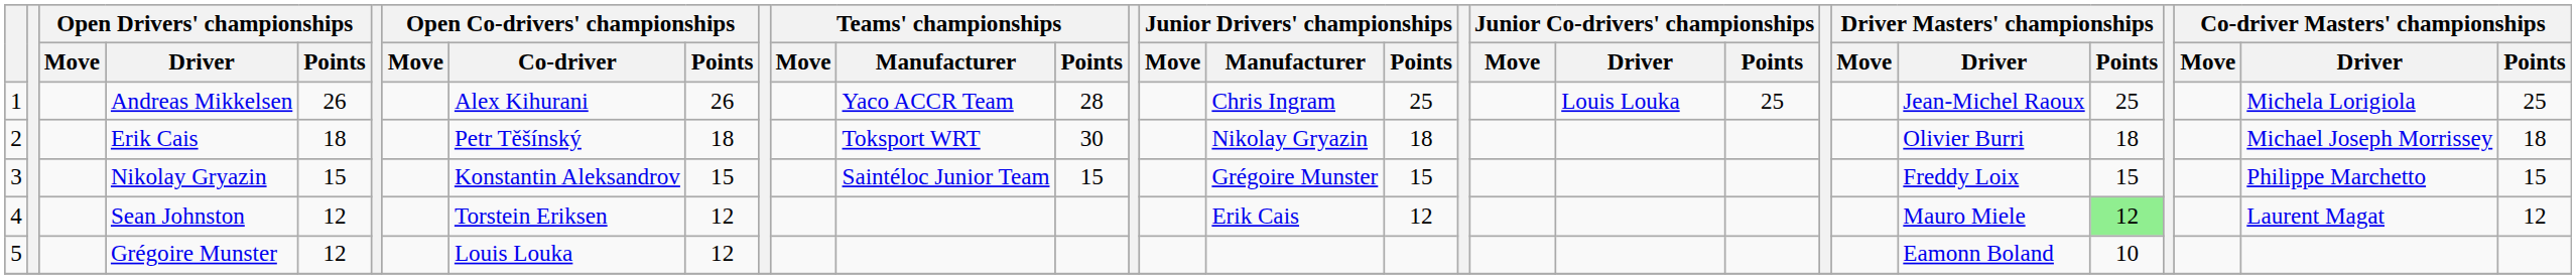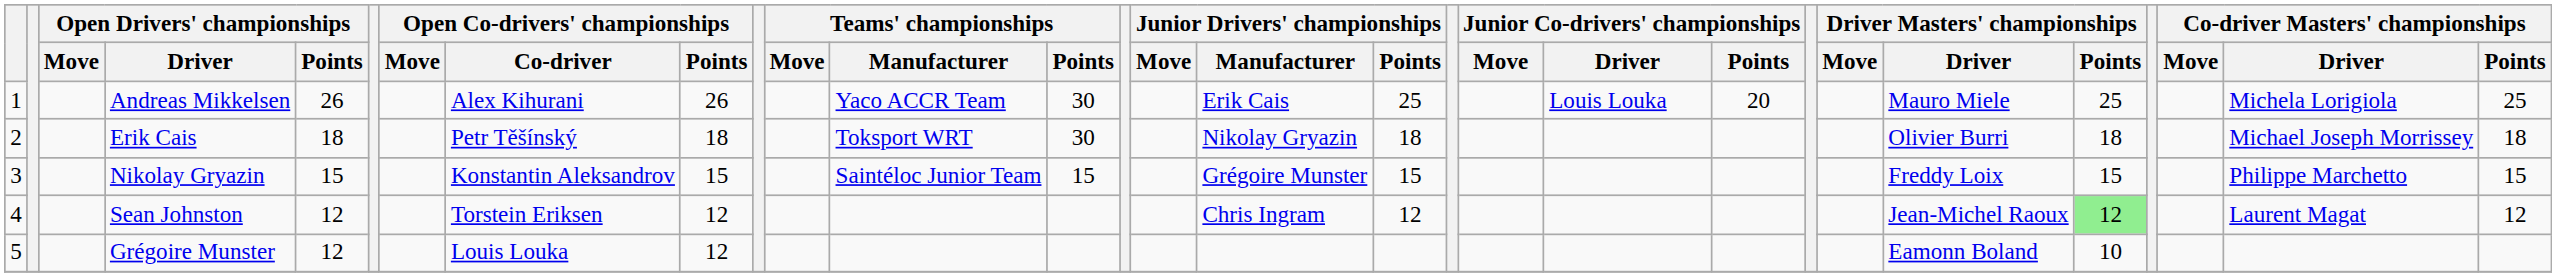 <table class="wikitable" style="font-size:85%;">
 <tr>
 <th rowspan="2"></th>
 <th rowspan="7" style="width:5px;"></th>
 <th colspan="3" nowrap>Open Drivers' championships</th>
 <th rowspan="7" style="width:5px;"></th>
 <th colspan="3" nowrap>Open Co-drivers' championships</th>
 <th rowspan="7" style="width:5px;"></th>
 <th colspan="3" nowrap>Teams' championships</th>
 <th rowspan="7" style="width:5px;"></th>
 <th colspan="3" nowrap>Junior Drivers' championships</th>
 <th rowspan="7" style="width:5px;"></th>
 <th colspan="3" nowrap>Junior Co-drivers' championships</th>
 <th rowspan="7" style="width:5px;"></th>
 <th colspan="3" nowrap>Driver Masters' championships</th>
 <th rowspan="7" style="width:5px;"></th>
 <th colspan="3" nowrap>Co-driver Masters' championships</th>
 </tr>
 <tr>
 <th>Move</th>
 <th>Driver</th>
 <th>Points</th>
 <th>Move</th>
 <th>Co-driver</th>
 <th>Points</th>
 <th>Move</th>
 <th>Manufacturer</th>
 <th>Points</th>
 <th>Move</th>
 <th>Manufacturer</th>
 <th>Points</th>
 <th>Move</th>
 <th>Driver</th>
 <th>Points</th>
 <th>Move</th>
 <th>Driver</th>
 <th>Points</th>
 <th>Move</th>
 <th>Driver</th>
 <th>Points</th>
 </tr>
 <tr>
 <td align="center">1</td>
 <td align="center"></td>
 <td nowrap><a href='#'>Andreas Mikkelsen</a></td>
 <td align="center">26</td>
 <td align="center"></td>
 <td><a href='#'>Alex Kihurani</a></td>
 <td align="center">26</td>
 <td align="center"></td>
 <td><a href='#'>Yaco ACCR Team</a></td>
-<td align="center">28</td>
+<td align="center">30</td>
 <td align="center"></td>
-<td><a href='#'>Chris Ingram</a></td>
+<td><a href='#'>Erik Cais</a></td>
 <td align="center">25</td>
 <td align="center"></td>
 <td><a href='#'>Louis Louka</a></td>
-<td align="center">25</td>
+<td align="center">20</td>
 <td align="center"></td>
-<td nowrap><a href='#'>Jean-Michel Raoux</a></td>
+<td><a href='#'>Mauro Miele</a></td>
 <td align="center">25</td>
 <td align="center"></td>
 <td><a href='#'>Michela Lorigiola</a></td>
 <td align="center">25</td>
 </tr>
 <tr>
 <td align="center">2</td>
 <td align="center"></td>
 <td><a href='#'>Erik Cais</a></td>
 <td align="center">18</td>
 <td align="center"></td>
 <td><a href='#'>Petr Těšínský</a></td>
 <td align="center">18</td>
 <td align="center"></td>
 <td><a href='#'>Toksport WRT</a></td>
 <td align="center">30</td>
 <td align="center"></td>
 <td><a href='#'>Nikolay Gryazin</a></td>
 <td align="center">18</td>
 <td></td>
 <td></td>
 <td></td>
 <td align="center"></td>
 <td><a href='#'>Olivier Burri</a></td>
 <td align="center">18</td>
 <td align="center"></td>
 <td nowrap><a href='#'>Michael Joseph Morrissey</a></td>
 <td align="center">18</td>
 </tr>
 <tr>
 <td align="center">3</td>
 <td align="center"></td>
 <td><a href='#'>Nikolay Gryazin</a></td>
 <td align="center">15</td>
 <td align="center"></td>
 <td nowrap><a href='#'>Konstantin Aleksandrov</a></td>
 <td align="center">15</td>
 <td align="center"></td>
 <td nowrap><a href='#'>Saintéloc Junior Team</a></td>
 <td align="center">15</td>
 <td align="center"></td>
 <td nowrap><a href='#'>Grégoire Munster</a></td>
 <td align="center">15</td>
 <td></td>
 <td></td>
 <td></td>
 <td align="center"></td>
 <td><a href='#'>Freddy Loix</a></td>
 <td align="center">15</td>
 <td align="center"></td>
 <td><a href='#'>Philippe Marchetto</a></td>
 <td align="center">15</td>
 </tr>
 <tr>
 <td align="center">4</td>
 <td align="center"></td>
 <td><a href='#'>Sean Johnston</a></td>
 <td align="center">12</td>
 <td align="center"></td>
 <td><a href='#'>Torstein Eriksen</a></td>
 <td align="center">12</td>
 <td></td>
 <td></td>
 <td></td>
 <td align="center"></td>
-<td><a href='#'>Erik Cais</a></td>
+<td><a href='#'>Chris Ingram</a></td>
 <td align="center">12</td>
 <td></td>
 <td></td>
 <td></td>
 <td align="center"></td>
-<td><a href='#'>Mauro Miele</a></td>
+<td nowrap><a href='#'>Jean-Michel Raoux</a></td>
 <td align="center" style="background: lightgreen;">12</td>
 <td align="center"></td>
 <td><a href='#'>Laurent Magat</a></td>
 <td align="center">12</td>
 </tr>
 <tr>
 <td align="center">5</td>
 <td align="center"></td>
 <td><a href='#'>Grégoire Munster</a></td>
 <td align="center">12</td>
 <td align="center"></td>
 <td><a href='#'>Louis Louka</a></td>
 <td align="center">12</td>
 <td></td>
 <td></td>
 <td></td>
 <td></td>
 <td></td>
 <td></td>
 <td></td>
 <td></td>
 <td></td>
 <td align="center"></td>
 <td><a href='#'>Eamonn Boland</a></td>
 <td align="center">10</td>
 <td></td>
 <td></td>
 <td></td>
 </tr>
 <tr>
 </tr>
 </table>
